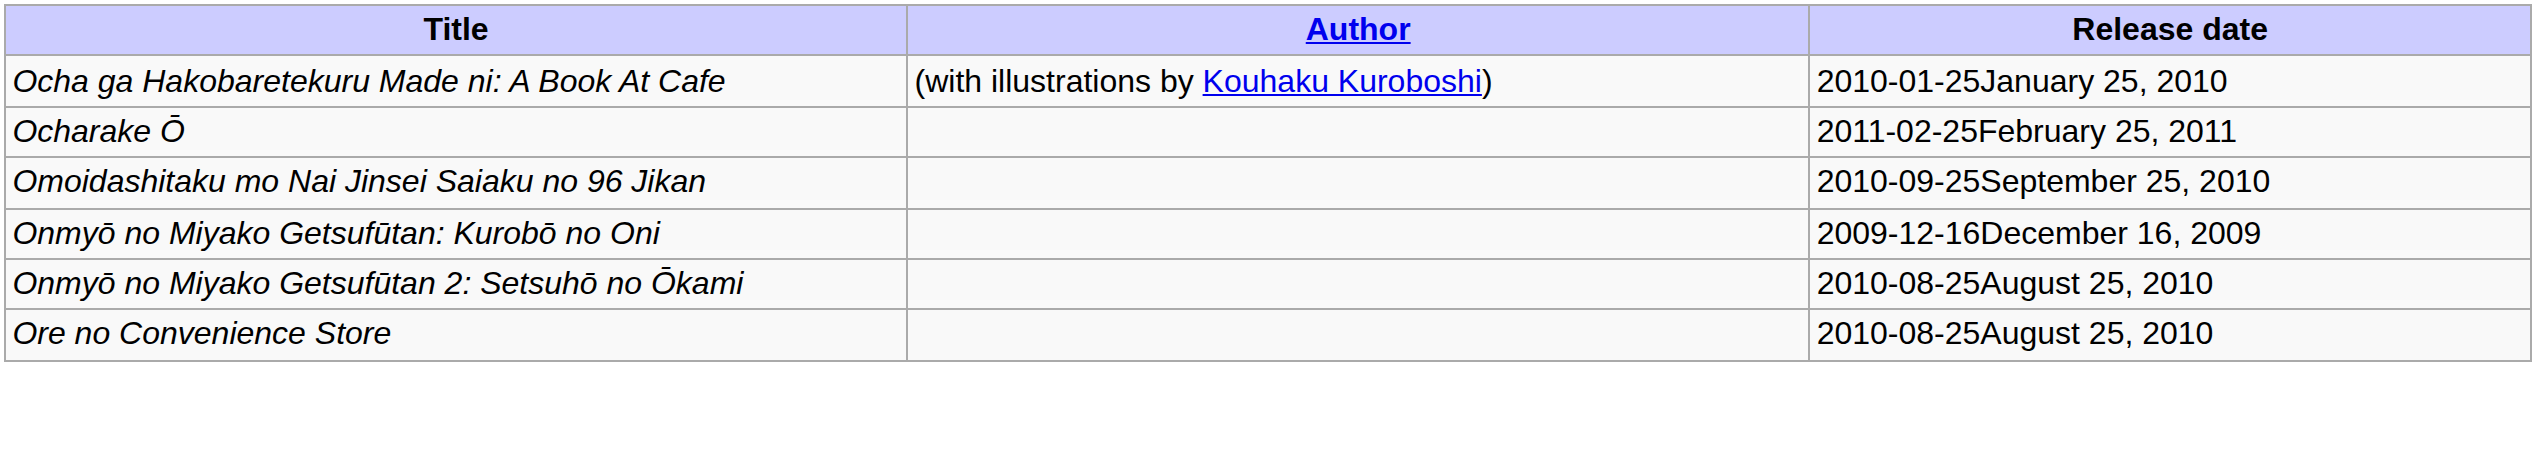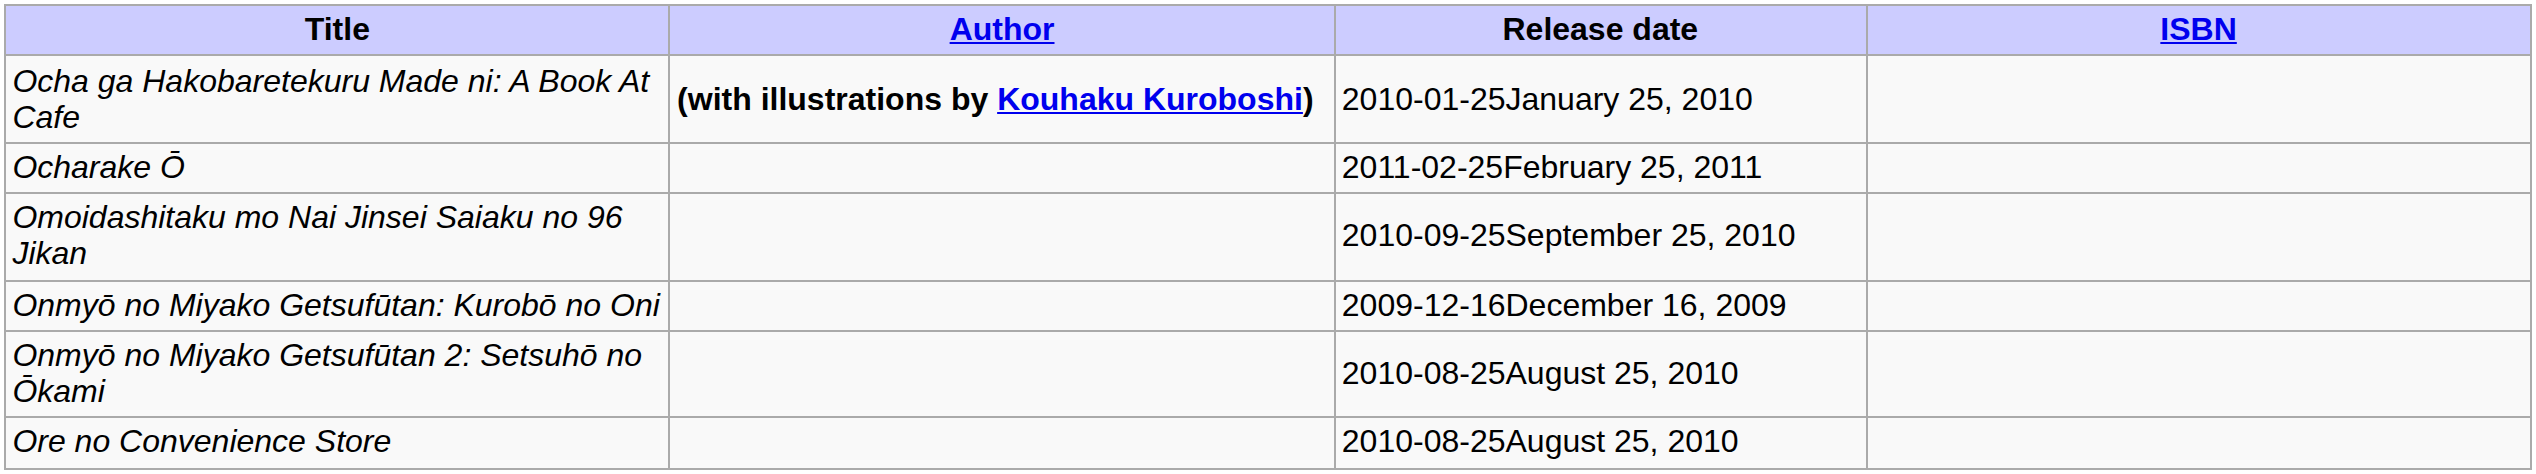 <table class="wikitable" style="width: 100%;">
 <tr>
 <th width=25% style="background:#ccf;">Title</th>
 <th width=25% style="background:#ccf;"><a href='#'>Author</a></th>
 <th width=20% style="background:#ccf;">Release date</th>
+<th width=25% style="background:#ccf;"><a href='#'>ISBN</a></th>
 </tr>
 <tr>
 <td><em>Ocha ga Hakobaretekuru Made ni: A Book At Cafe</em></td>
-<td> (with illustrations by <a href='#'>Kouhaku Kuroboshi</a>)</td>
+<td><strong> (with illustrations by <a href='#'>Kouhaku Kuroboshi</a>)</strong></td>
 <td><span>2010-01-25</span>January 25, 2010</td>
+<td></td>
 </tr>
 <tr>
 <td><em>Ocharake Ō</em></td>
 <td></td>
 <td><span>2011-02-25</span>February 25, 2011</td>
+<td></td>
 </tr>
 <tr>
 <td><em>Omoidashitaku mo Nai Jinsei Saiaku no 96 Jikan</em></td>
 <td></td>
 <td><span>2010-09-25</span>September 25, 2010</td>
+<td></td>
 </tr>
 <tr>
 <td><em>Onmyō no Miyako Getsufūtan: Kurobō no Oni</em></td>
 <td></td>
 <td><span>2009-12-16</span>December 16, 2009</td>
+<td></td>
 </tr>
 <tr>
 <td><em>Onmyō no Miyako Getsufūtan 2: Setsuhō no Ōkami</em></td>
 <td></td>
 <td><span>2010-08-25</span>August 25, 2010</td>
+<td></td>
 </tr>
 <tr>
 <td><em>Ore no Convenience Store</em></td>
 <td></td>
 <td><span>2010-08-25</span>August 25, 2010</td>
+<td></td>
 </tr>
 </table>
